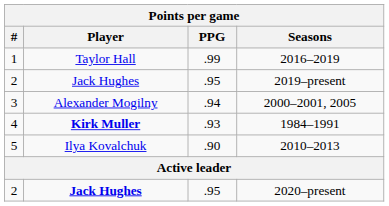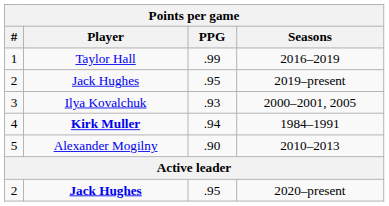 <table class="wikitable" style="text-align: center; font-size: 95%" width="70%">
 <tr>
 <th colspan="4">Points per game</th>
 </tr>
 <tr>
 <th>#</th>
 <th>Player</th>
 <th>PPG</th>
 <th>Seasons</th>
 </tr>
 <tr>
 <td>1</td>
 <td><a href='#'>Taylor Hall</a></td>
 <td>.99</td>
 <td>2016–2019</td>
 </tr>
 <tr>
 <td>2</td>
 <td><a href='#'>Jack Hughes</a></td>
 <td>.95</td>
 <td>2019–present</td>
 </tr>
 <tr>
 <td>3</td>
-<td><a href='#'>Alexander Mogilny</a></td>
-<td>.94</td>
+<td><a href='#'>Ilya Kovalchuk</a></td>
+<td>.93</td>
 <td>2000–2001, 2005</td>
 </tr>
 <tr>
 <td>4</td>
 <td><strong><a href='#'>Kirk Muller</a></strong></td>
-<td>.93</td>
+<td>.94</td>
 <td>1984–1991</td>
 </tr>
 <tr>
 <td>5</td>
-<td><a href='#'>Ilya Kovalchuk</a></td>
+<td><a href='#'>Alexander Mogilny</a></td>
 <td>.90</td>
 <td>2010–2013</td>
 </tr>
 <tr>
 <th colspan="4">Active leader</th>
 </tr>
 <tr>
 <td>2</td>
 <td><strong><a href='#'>Jack Hughes</a></strong></td>
 <td>.95</td>
 <td>2020–present</td>
 </tr>
 </table>
